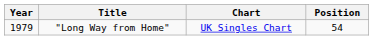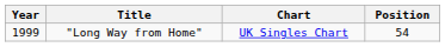 <table class="wikitable" width="500px">
 <tr>
 <th align="center">Year</th>
 <th align="center">Title</th>
 <th align="center">Chart</th>
 <th align="center">Position</th>
 </tr>
 <tr>
-<td align="center">1979</td>
+<td align="center">1999</td>
 <td align="center">"Long Way from Home"</td>
 <td align="center"><a href='#'>UK Singles Chart</a></td>
 <td align="center">54</td>
 </tr>
 </table>
